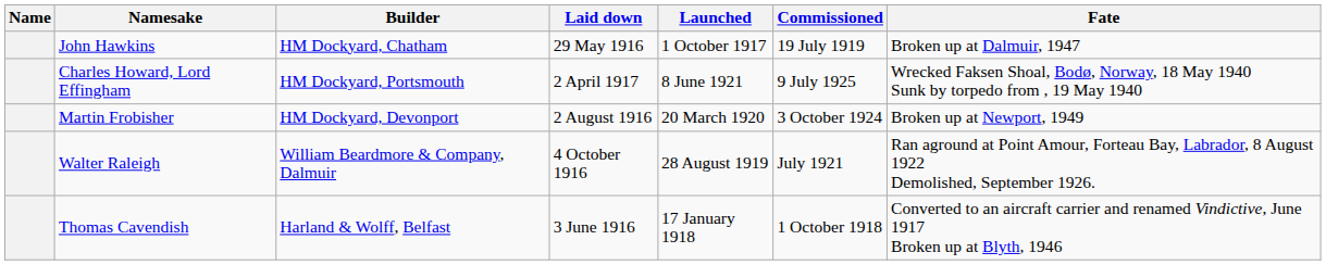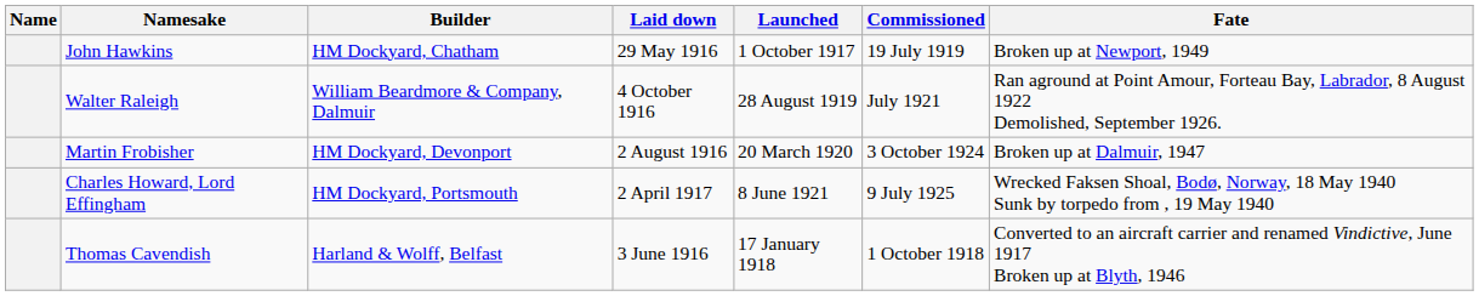 <table class="wikitable plainrowheaders">
 <tr>
 <th scope="col">Name</th>
 <th scope="col">Namesake</th>
 <th scope="col">Builder</th>
 <th scope="col"><a href='#'>Laid down</a></th>
 <th scope="col"><a href='#'>Launched</a></th>
 <th scope="col"><a href='#'>Commissioned</a></th>
 <th scope="col">Fate</th>
 </tr>
 <tr>
 <th scope="row"></th>
 <td><a href='#'>John Hawkins</a></td>
 <td><a href='#'>HM Dockyard, Chatham</a></td>
 <td>29 May 1916</td>
 <td>1 October 1917</td>
 <td>19 July 1919</td>
+<td>Broken up at <a href='#'>Newport</a>, 1949</td>
+</tr>
+<tr>
+<th scope="row"></th>
+<td><a href='#'>Walter Raleigh</a></td>
+<td><a href='#'>William Beardmore & Company</a>, <a href='#'>Dalmuir</a></td>
+<td>4 October 1916</td>
+<td>28 August 1919</td>
+<td>July 1921</td>
+<td>Ran aground at Point Amour, Forteau Bay, <a href='#'>Labrador</a>, 8 August 1922<br>Demolished, September 1926.</td>
+</tr>
+<tr>
+<th scope="row"></th>
+<td><a href='#'>Martin Frobisher</a></td>
+<td><a href='#'>HM Dockyard, Devonport</a></td>
+<td>2 August 1916</td>
+<td>20 March 1920</td>
+<td>3 October 1924</td>
 <td>Broken up at <a href='#'>Dalmuir</a>, 1947</td>
 </tr>
 <tr>
 <th scope="row"></th>
 <td><a href='#'>Charles Howard, Lord Effingham</a></td>
 <td><a href='#'>HM Dockyard, Portsmouth</a></td>
 <td>2 April 1917</td>
 <td>8 June 1921</td>
 <td>9 July 1925</td>
 <td>Wrecked Faksen Shoal, <a href='#'>Bodø</a>, <a href='#'>Norway</a>, 18 May 1940<br>Sunk by torpedo from , 19 May 1940</td>
 </tr>
 <tr>
 <th scope="row"></th>
-<td><a href='#'>Martin Frobisher</a></td>
-<td><a href='#'>HM Dockyard, Devonport</a></td>
-<td>2 August 1916</td>
-<td>20 March 1920</td>
-<td>3 October 1924</td>
-<td>Broken up at <a href='#'>Newport</a>, 1949</td>
-</tr>
-<tr>
-<th scope="row"></th>
-<td><a href='#'>Walter Raleigh</a></td>
-<td><a href='#'>William Beardmore & Company</a>, <a href='#'>Dalmuir</a></td>
-<td>4 October 1916</td>
-<td>28 August 1919</td>
-<td>July 1921</td>
-<td>Ran aground at Point Amour, Forteau Bay, <a href='#'>Labrador</a>, 8 August 1922<br>Demolished, September 1926.</td>
-</tr>
-<tr>
-<th scope="row"></th>
 <td><a href='#'>Thomas Cavendish</a></td>
 <td><a href='#'>Harland & Wolff</a>, <a href='#'>Belfast</a></td>
 <td>3 June 1916</td>
 <td>17 January 1918</td>
 <td>1 October 1918</td>
 <td>Converted to an aircraft carrier and renamed <em>Vindictive</em>, June 1917<br>Broken up at <a href='#'>Blyth</a>, 1946</td>
 </tr>
 </table>
